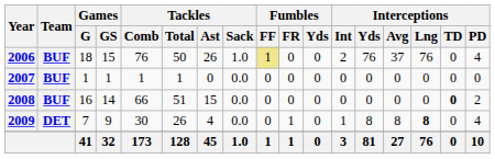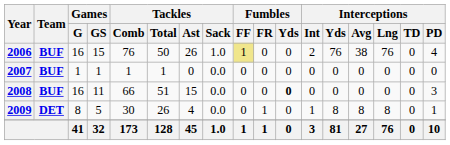 <table class=wikitable style="text-align:center;">
 <tr>
 <th rowspan="2">Year</th>
 <th rowspan="2">Team</th>
 <th colspan="2">Games</th>
 <th colspan="4">Tackles</th>
 <th colspan="3">Fumbles</th>
 <th colspan="6">Interceptions</th>
 </tr>
 <tr>
 <th>G</th>
 <th>GS</th>
 <th>Comb</th>
 <th>Total</th>
 <th>Ast</th>
 <th>Sack</th>
 <th>FF</th>
 <th>FR</th>
 <th>Yds</th>
 <th>Int</th>
 <th>Yds</th>
 <th>Avg</th>
 <th>Lng</th>
 <th>TD</th>
 <th>PD</th>
 </tr>
 <tr>
 <th><a href='#'>2006</a></th>
 <th><a href='#'>BUF</a></th>
-<td>18</td>
+<td>16</td>
 <td>15</td>
 <td>76</td>
 <td>50</td>
 <td>26</td>
 <td>1.0</td>
 <td style="background: khaki;">1</td>
 <td>0</td>
 <td>0</td>
 <td>2</td>
 <td>76</td>
-<td>37</td>
+<td>38</td>
 <td>76</td>
 <td>0</td>
 <td>4</td>
 </tr>
 <tr>
 <th><a href='#'>2007</a></th>
 <th><a href='#'>BUF</a></th>
 <td>1</td>
 <td>1</td>
 <td>1</td>
 <td>1</td>
 <td>0</td>
 <td>0.0</td>
 <td>0</td>
 <td>0</td>
 <td>0</td>
 <td>0</td>
 <td>0</td>
 <td>0</td>
 <td>0</td>
 <td>0</td>
 <td>0</td>
 </tr>
 <tr>
 <th><a href='#'>2008</a></th>
 <th><a href='#'>BUF</a></th>
 <td>16</td>
-<td>14</td>
+<td>11</td>
 <td>66</td>
 <td>51</td>
 <td>15</td>
 <td>0.0</td>
 <td>0</td>
 <td>0</td>
+<td><strong>0</strong></td>
 <td>0</td>
 <td>0</td>
 <td>0</td>
 <td>0</td>
 <td>0</td>
-<td><strong>0</strong></td>
-<td>2</td>
+<td>3</td>
 </tr>
 <tr>
 <th><a href='#'>2009</a></th>
 <th><a href='#'>DET</a></th>
-<td>7</td>
-<td>9</td>
+<td>8</td>
+<td>5</td>
 <td>30</td>
 <td>26</td>
 <td>4</td>
 <td>0.0</td>
 <td>0</td>
 <td>1</td>
 <td>0</td>
 <td>1</td>
 <td>8</td>
 <td>8</td>
-<td><strong>8</strong></td>
+<td>8</td>
 <td>0</td>
-<td>4</td>
+<td>1</td>
 </tr>
 <tr>
 </tr>
 <tr class="sortbottom">
 <th colspan=2></th>
 <th>41</th>
 <th>32</th>
 <th>173</th>
 <th>128</th>
 <th>45</th>
 <th>1.0</th>
 <th>1</th>
 <th>1</th>
 <th>0</th>
 <th>3</th>
 <th>81</th>
 <th>27</th>
 <th>76</th>
 <th>0</th>
 <th>10</th>
 </tr>
 </table>
